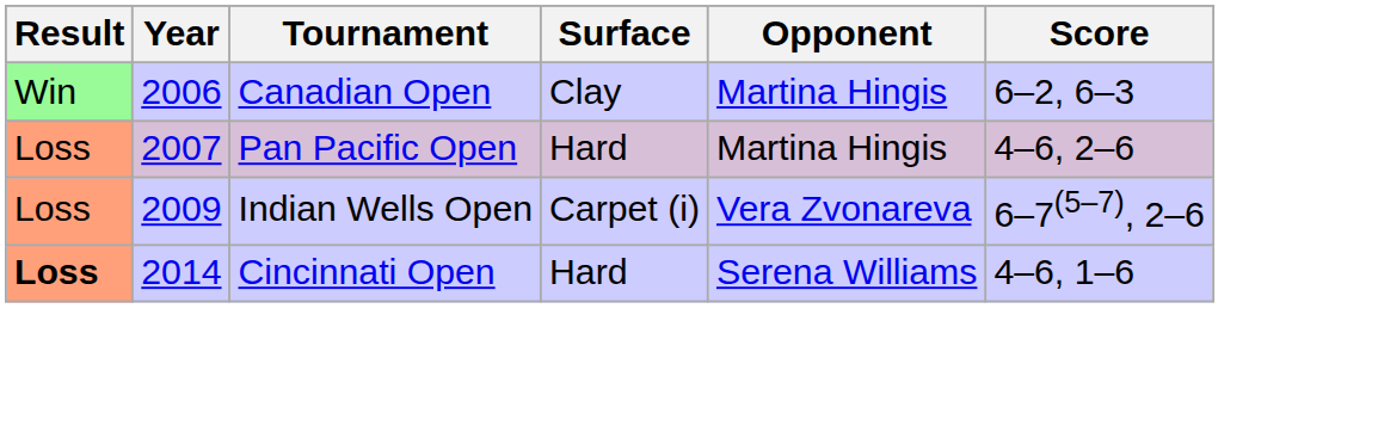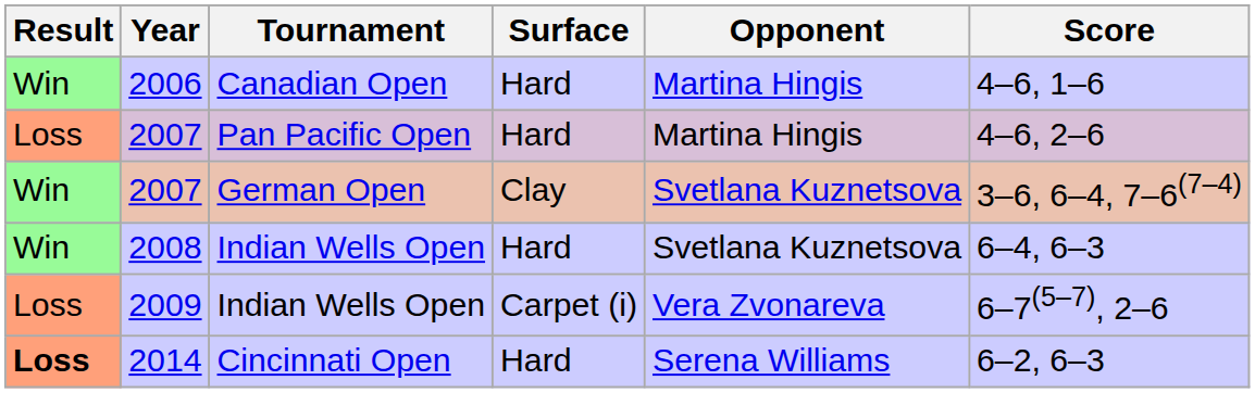 <table class="sortable wikitable">
 <tr>
 <th>Result</th>
 <th>Year</th>
 <th>Tournament</th>
 <th>Surface</th>
 <th>Opponent</th>
 <th class="unsortable">Score</th>
 </tr>
 <tr bgcolor=#CCCCFF>
 <td bgcolor=98FB98>Win</td>
 <td><a href='#'>2006</a></td>
 <td><a href='#'>Canadian Open</a></td>
-<td>Clay</td>
+<td>Hard</td>
 <td> <a href='#'>Martina Hingis</a></td>
-<td>6–2, 6–3</td>
+<td>4–6, 1–6</td>
 </tr>
 <tr bgcolor=thistle>
 <td bgcolor=FFA07A>Loss</td>
 <td><a href='#'>2007</a></td>
 <td><a href='#'>Pan Pacific Open</a></td>
 <td>Hard</td>
 <td> Martina Hingis</td>
 <td>4–6, 2–6</td>
+</tr>
+<tr bgcolor=#EBC2AF>
+<td bgcolor=98FB98>Win</td>
+<td><a href='#'>2007</a></td>
+<td><a href='#'>German Open</a></td>
+<td>Clay</td>
+<td> <a href='#'>Svetlana Kuznetsova</a></td>
+<td>3–6, 6–4, 7–6<sup>(7–4)</sup></td>
+</tr>
+<tr bgcolor=#CCCCFF>
+<td bgcolor=98FB98>Win</td>
+<td><a href='#'>2008</a></td>
+<td><a href='#'>Indian Wells Open</a></td>
+<td>Hard</td>
+<td> Svetlana Kuznetsova</td>
+<td>6–4, 6–3</td>
 </tr>
 <tr bgcolor=#CCCCFF>
 <td bgcolor=FFA07A>Loss</td>
 <td><a href='#'>2009</a></td>
 <td>Indian Wells Open</td>
 <td>Carpet (i)</td>
 <td> <a href='#'>Vera Zvonareva</a></td>
 <td>6–7<sup>(5–7)</sup>, 2–6</td>
 </tr>
 <tr bgcolor=#CCCCFF>
 <td bgcolor=ffa07a><strong>Loss</strong></td>
 <td><a href='#'>2014</a></td>
 <td><a href='#'>Cincinnati Open</a></td>
 <td>Hard</td>
 <td> <a href='#'>Serena Williams</a></td>
-<td>4–6, 1–6</td>
+<td>6–2, 6–3</td>
 </tr>
 </table>
